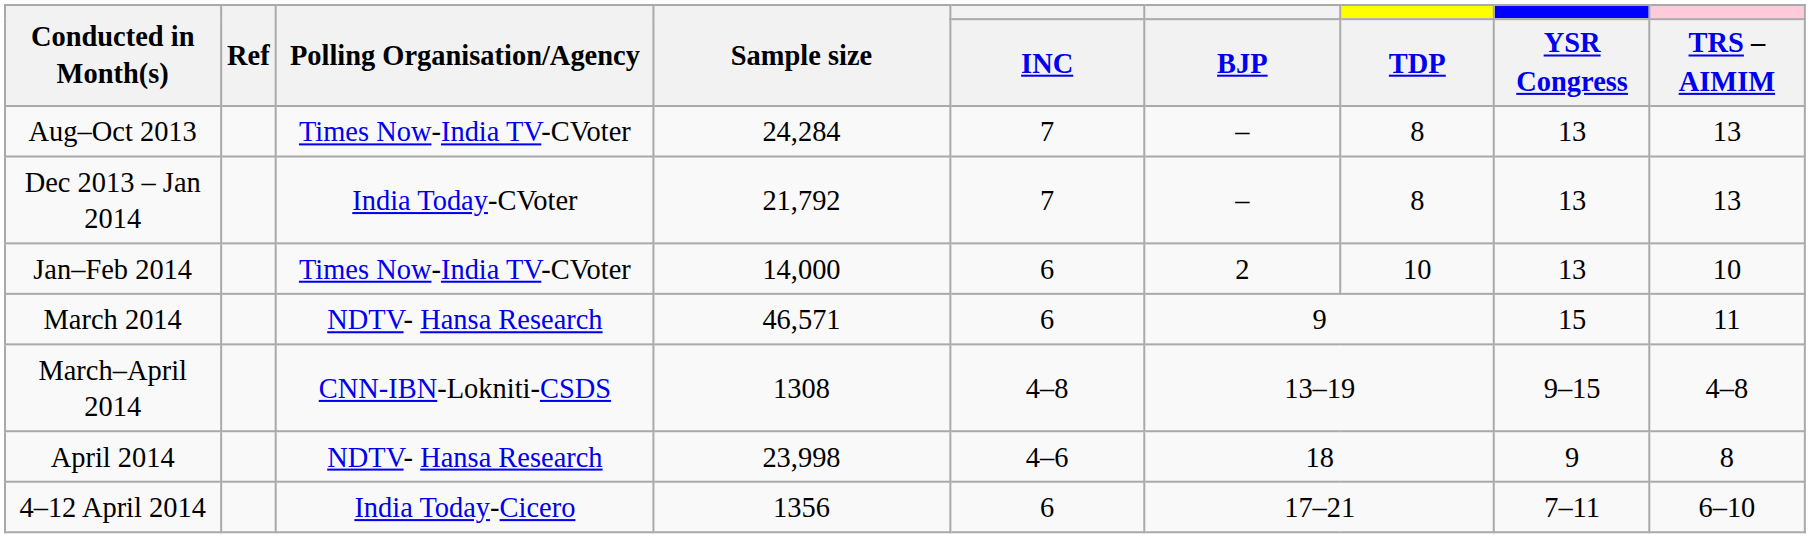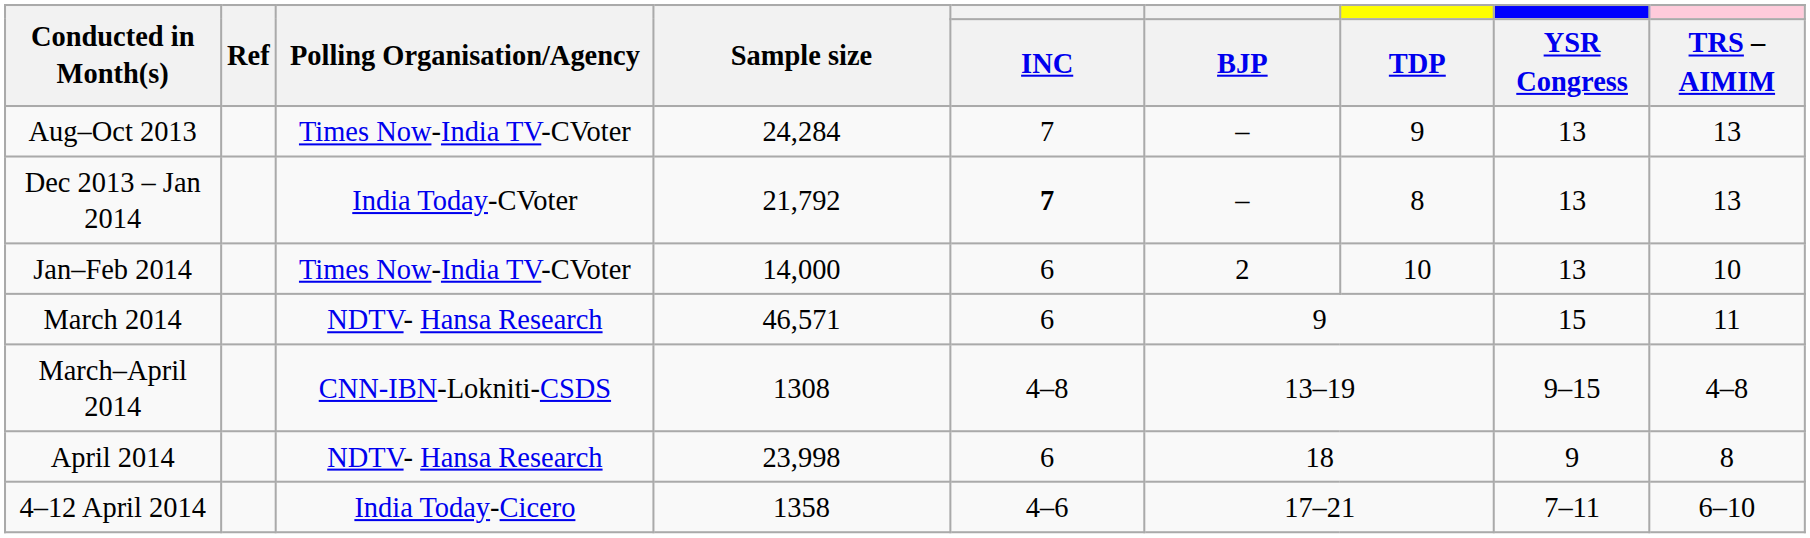 <table class="wikitable" style="text-align:center;font-size:88%;line-height:130%;">
 <tr>
 <th rowspan="2" width="100px">Conducted in Month(s)</th>
 <th rowspan="2" width="10px">Ref</th>
 <th rowspan="2" width="180px">Polling Organisation/Agency</th>
 <th rowspan="2" width="140px">Sample size</th>
 <th bgcolor=></th>
 <th bgcolor=></th>
 <th style="background:#FFFF00;"></th>
 <th style="background:blue;"></th>
 <th style="background:#FFCBDB;"></th>
 </tr>
 <tr>
 <th width="90px"><a href='#'>INC</a></th>
 <th width="90px"><a href='#'>BJP</a></th>
 <th width="70px"><a href='#'>TDP</a></th>
 <th width="70px"><a href='#'>YSR Congress</a></th>
 <th width="70px"><a href='#'>TRS</a> – <a href='#'>AIMIM</a></th>
 </tr>
 <tr class="hintergrundfarbe2" style="text-align:center">
 <td>Aug–Oct 2013</td>
 <td></td>
 <td><a href='#'>Times Now</a>-<a href='#'>India TV</a>-CVoter</td>
 <td>24,284</td>
 <td>7</td>
 <td>–</td>
-<td>8</td>
+<td>9</td>
 <td>13</td>
 <td>13</td>
 </tr>
 <tr class="hintergrundfarbe2" style="text-align:center">
 <td>Dec 2013 – Jan 2014</td>
 <td></td>
 <td><a href='#'>India Today</a>-CVoter</td>
 <td>21,792</td>
-<td>7</td>
+<td><strong>7</strong></td>
 <td>–</td>
 <td>8</td>
 <td>13</td>
 <td>13</td>
 </tr>
 <tr class="hintergrundfarbe2" style="text-align:center">
 <td>Jan–Feb 2014</td>
 <td></td>
 <td><a href='#'>Times Now</a>-<a href='#'>India TV</a>-CVoter</td>
 <td>14,000</td>
 <td>6</td>
 <td>2</td>
 <td>10</td>
 <td>13</td>
 <td>10</td>
 </tr>
 <tr class="hintergrundfarbe2" style="text-align:center">
 <td>March 2014</td>
 <td></td>
 <td><a href='#'>NDTV</a>- <a href='#'>Hansa Research</a></td>
 <td>46,571</td>
 <td>6</td>
 <td colspan="2">9</td>
 <td>15</td>
 <td>11</td>
 </tr>
 <tr class="hintergrundfarbe2" style="text-align:center">
 <td>March–April 2014</td>
 <td></td>
 <td><a href='#'>CNN-IBN</a>-Lokniti-<a href='#'>CSDS</a></td>
 <td>1308</td>
 <td>4–8</td>
 <td colspan="2">13–19</td>
 <td>9–15</td>
 <td>4–8</td>
 </tr>
 <tr class="hintergrundfarbe2" style="text-align:center">
 <td>April 2014</td>
 <td></td>
 <td><a href='#'>NDTV</a>- <a href='#'>Hansa Research</a></td>
 <td>23,998</td>
-<td>4–6</td>
+<td>6</td>
 <td colspan="2">18</td>
 <td>9</td>
 <td>8</td>
 </tr>
 <tr class="hintergrundfarbe2" style="text-align:center">
 <td>4–12 April 2014</td>
 <td></td>
 <td><a href='#'>India Today</a>-<a href='#'>Cicero</a></td>
-<td>1356</td>
-<td>6</td>
+<td>1358</td>
+<td>4–6</td>
 <td colspan="2">17–21</td>
 <td>7–11</td>
 <td>6–10</td>
 </tr>
 </table>
